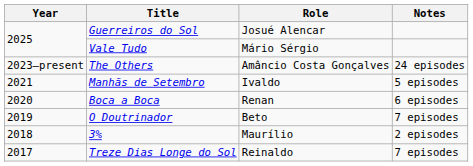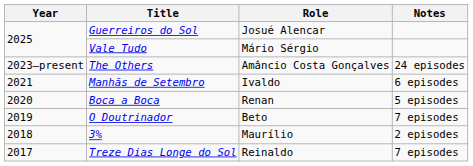 <table class="wikitable">
 <tr>
 <th>Year</th>
 <th>Title</th>
 <th>Role</th>
 <th>Notes</th>
 </tr>
 <tr>
 <td rowspan="2">2025</td>
 <td><em><a href='#'>Guerreiros do Sol</a></em></td>
 <td>Josué Alencar</td>
 <td></td>
 </tr>
 <tr>
 <td><em><a href='#'>Vale Tudo</a></em></td>
 <td>Mário Sérgio</td>
 <td></td>
 </tr>
 <tr>
 <td>2023–present</td>
 <td><em><a href='#'>The Others</a></em></td>
 <td>Amâncio Costa Gonçalves</td>
 <td>24 episodes</td>
 </tr>
 <tr>
 <td>2021</td>
 <td><em><a href='#'>Manhãs de Setembro</a></em></td>
 <td>Ivaldo</td>
-<td>5 episodes</td>
+<td>6 episodes</td>
 </tr>
 <tr>
 <td>2020</td>
 <td><em><a href='#'>Boca a Boca</a></em></td>
 <td>Renan</td>
-<td>6 episodes</td>
+<td>5 episodes</td>
 </tr>
 <tr>
 <td>2019</td>
 <td><em><a href='#'>O Doutrinador</a></em></td>
 <td>Beto</td>
 <td>7 episodes</td>
 </tr>
 <tr>
 <td>2018</td>
 <td><em><a href='#'>3%</a> </em></td>
 <td>Maurílio   </td>
 <td>2 episodes</td>
 </tr>
 <tr>
 <td>2017</td>
 <td><em><a href='#'>Treze Dias Longe do Sol</a></em></td>
 <td>Reinaldo</td>
 <td>7 episodes</td>
 </tr>
 </table>
